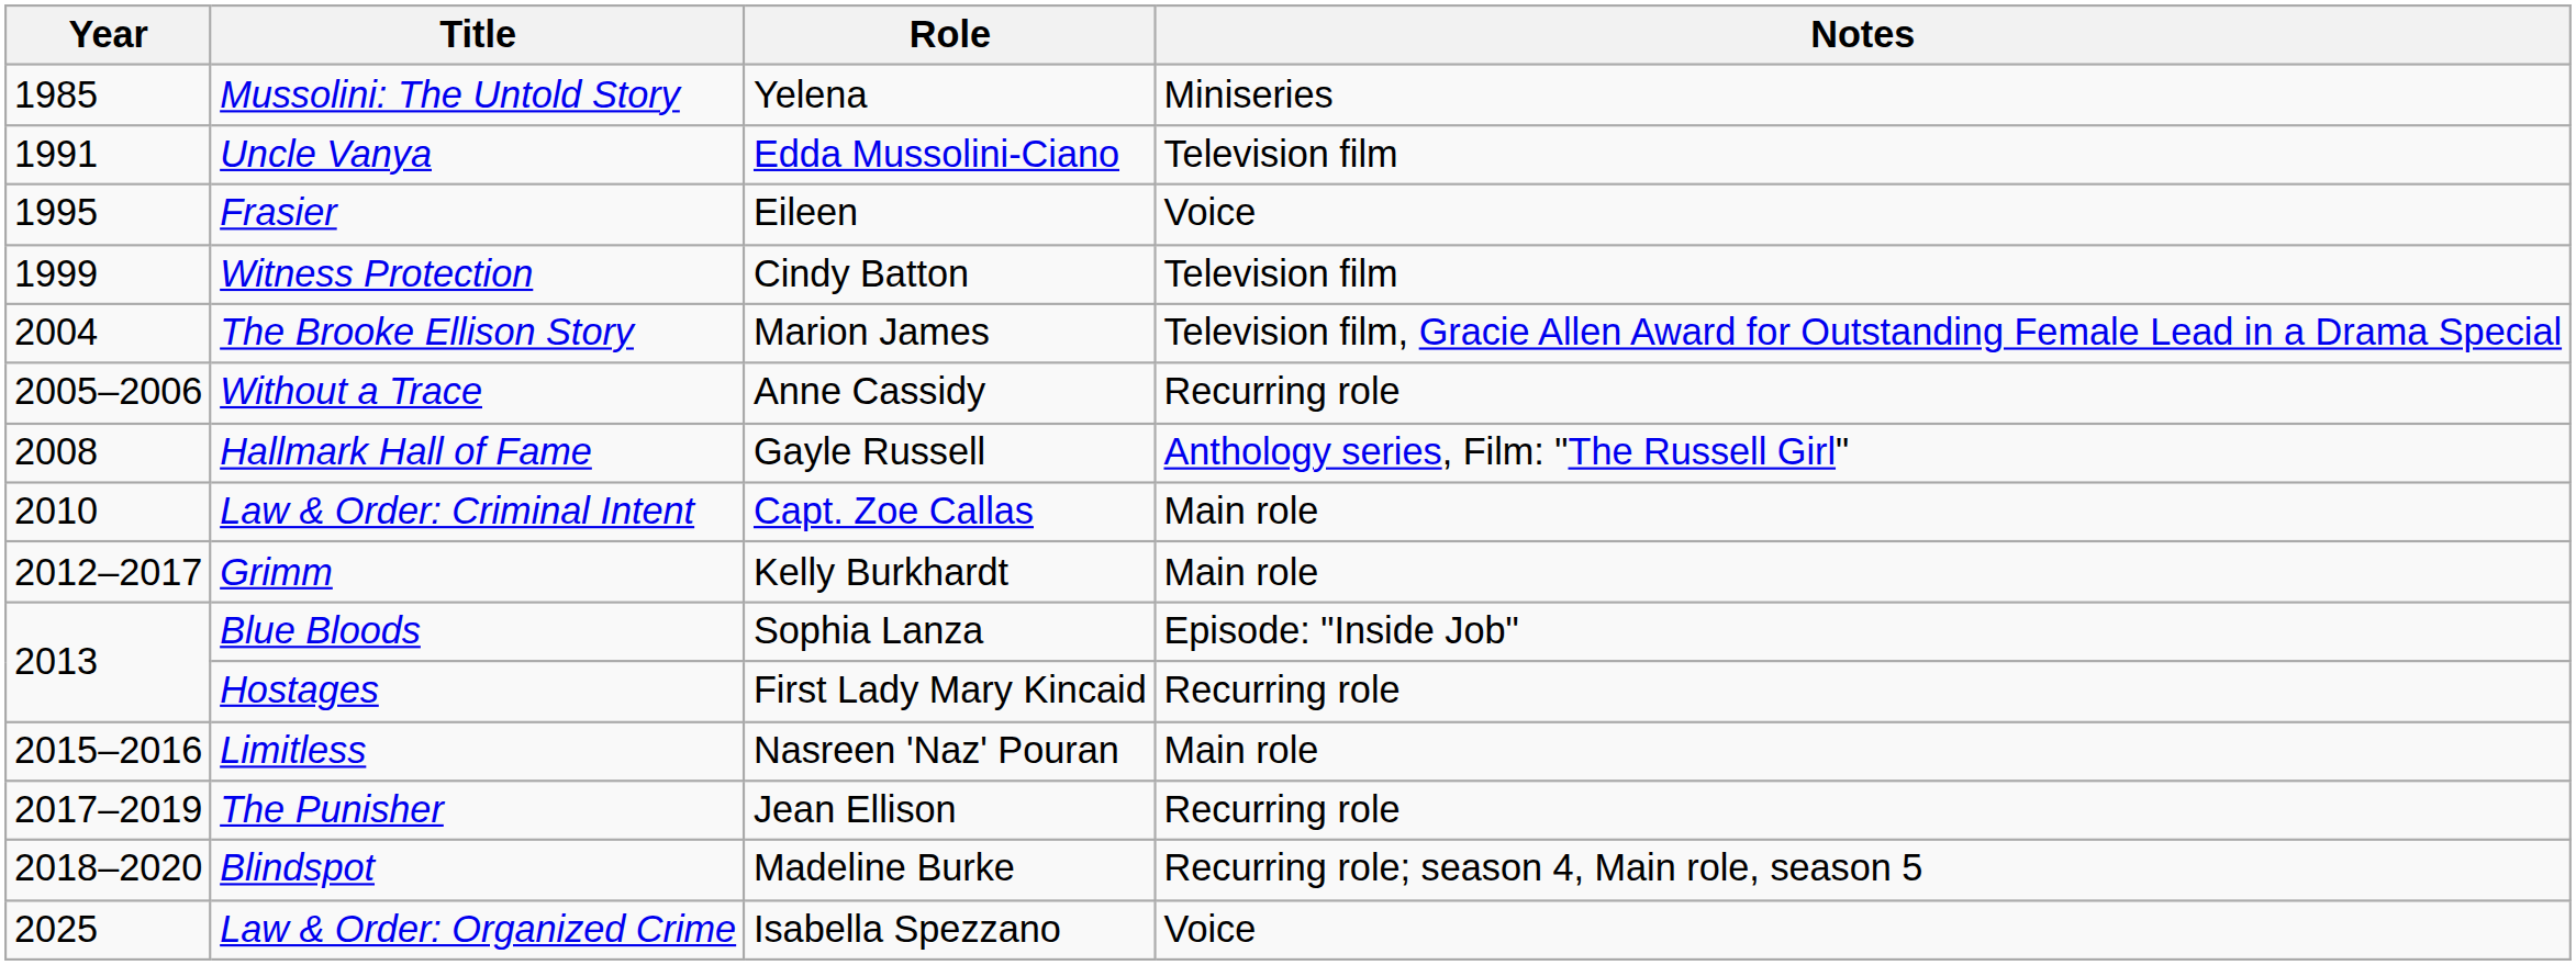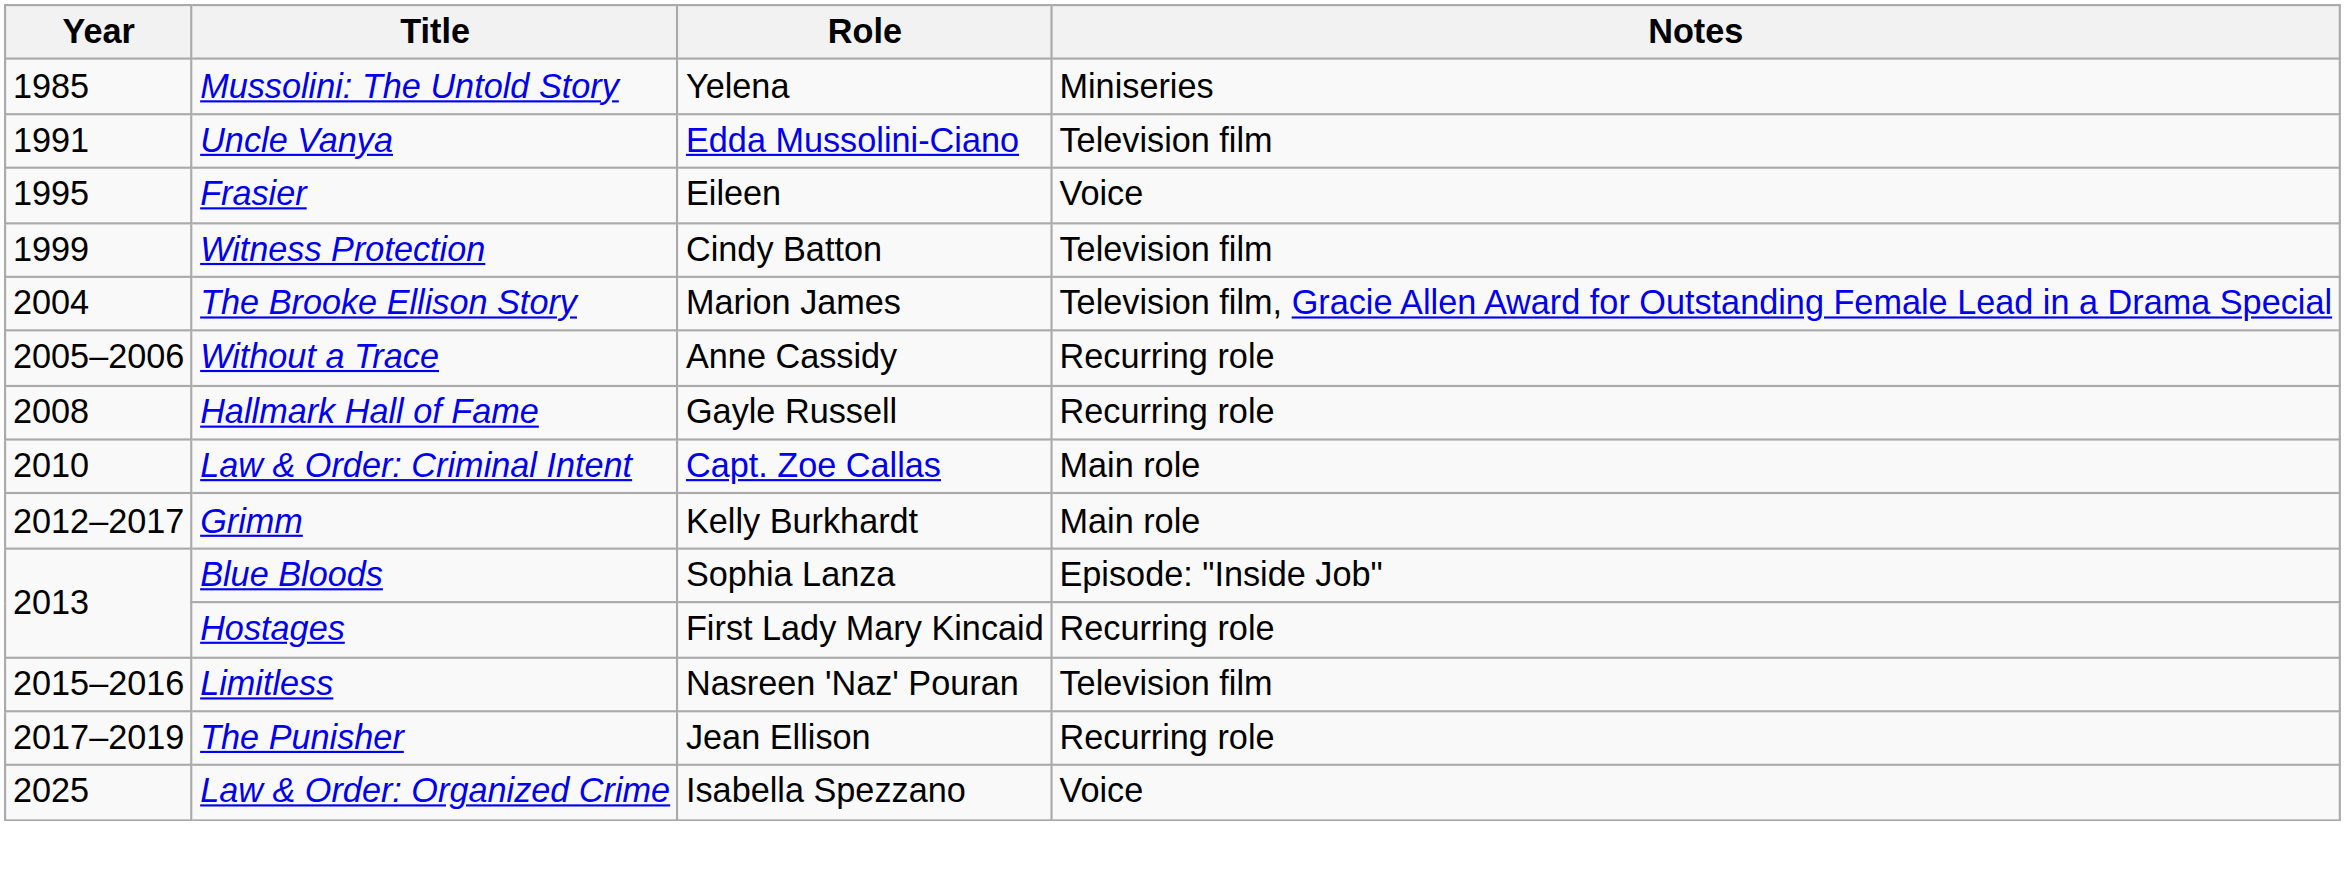 <table class = "wikitable sortable">
 <tr>
 <th>Year</th>
 <th>Title</th>
 <th>Role</th>
 <th class = "unsortable">Notes</th>
 </tr>
 <tr>
 <td>1985</td>
 <td><em><a href='#'>Mussolini: The Untold Story</a></em></td>
 <td>Yelena</td>
 <td>Miniseries</td>
 </tr>
 <tr>
 <td>1991</td>
 <td><em><a href='#'>Uncle Vanya</a></em></td>
 <td><a href='#'>Edda Mussolini-Ciano</a></td>
 <td>Television film</td>
 </tr>
 <tr>
 <td>1995</td>
 <td><em><a href='#'>Frasier</a></em></td>
 <td>Eileen</td>
 <td>Voice</td>
 </tr>
 <tr>
 <td>1999</td>
 <td><em><a href='#'>Witness Protection</a></em></td>
 <td>Cindy Batton</td>
 <td>Television film</td>
 </tr>
 <tr>
 <td>2004</td>
 <td><em><a href='#'>The Brooke Ellison Story</a></em></td>
 <td>Marion James</td>
 <td>Television film, <a href='#'>Gracie Allen Award for Outstanding Female Lead in a Drama Special</a></td>
 </tr>
 <tr>
 <td>2005–2006</td>
 <td><em><a href='#'>Without a Trace</a></em></td>
 <td>Anne Cassidy</td>
 <td>Recurring role</td>
 </tr>
 <tr>
 <td>2008</td>
 <td><em><a href='#'>Hallmark Hall of Fame</a></em></td>
 <td>Gayle Russell</td>
-<td><a href='#'>Anthology series</a>, Film: "<a href='#'>The Russell Girl</a>"</td>
+<td>Recurring role</td>
 </tr>
 <tr>
 <td>2010</td>
 <td><em><a href='#'>Law & Order: Criminal Intent</a></em></td>
 <td><a href='#'>Capt. Zoe Callas</a></td>
 <td>Main role</td>
 </tr>
 <tr>
 <td>2012–2017</td>
 <td><em><a href='#'>Grimm</a></em></td>
 <td>Kelly Burkhardt</td>
 <td>Main role</td>
 </tr>
 <tr>
 <td rowspan=2>2013</td>
 <td><em><a href='#'>Blue Bloods</a></em></td>
 <td>Sophia Lanza</td>
 <td>Episode: "Inside Job"</td>
 </tr>
 <tr>
 <td><em><a href='#'>Hostages</a></em></td>
 <td>First Lady Mary Kincaid</td>
 <td>Recurring role</td>
 </tr>
 <tr>
 <td>2015–2016</td>
 <td><em><a href='#'>Limitless</a></em></td>
 <td>Nasreen 'Naz' Pouran</td>
-<td>Main role</td>
+<td>Television film</td>
 </tr>
 <tr>
 <td>2017–2019</td>
 <td><em><a href='#'>The Punisher</a></em></td>
 <td>Jean Ellison</td>
 <td>Recurring role</td>
 </tr>
 <tr>
-<td>2018–2020</td>
-<td><em><a href='#'>Blindspot</a></em></td>
-<td>Madeline Burke</td>
-<td>Recurring role; season 4, Main role, season 5</td>
-</tr>
-<tr>
 <td>2025</td>
 <td><em><a href='#'>Law & Order: Organized Crime</a></em></td>
 <td>Isabella Spezzano</td>
 <td>Voice</td>
 </tr>
 </table>
